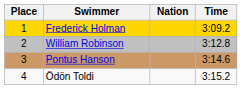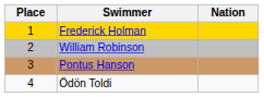 <table class=wikitable width=370>
 <tr>
 <th>Place</th>
 <th>Swimmer</th>
 <th>Nation</th>
-<th>Time</th>
 </tr>
 <tr bgcolor=gold>
 <td align=center>1</td>
 <td><a href='#'>Frederick Holman</a></td>
 <td></td>
-<td align=center>3:09.2</td>
 </tr>
 <tr bgcolor=silver>
 <td align=center>2</td>
 <td><a href='#'>William Robinson</a></td>
 <td></td>
-<td align=center>3:12.8</td>
 </tr>
 <tr bgcolor=cc9966>
 <td align=center>3</td>
 <td><a href='#'>Pontus Hanson</a></td>
 <td></td>
-<td align=center>3:14.6</td>
 </tr>
 <tr>
 <td align=center>4</td>
 <td>Ödön Toldi</td>
 <td></td>
-<td align=center>3:15.2</td>
 </tr>
 </table>
